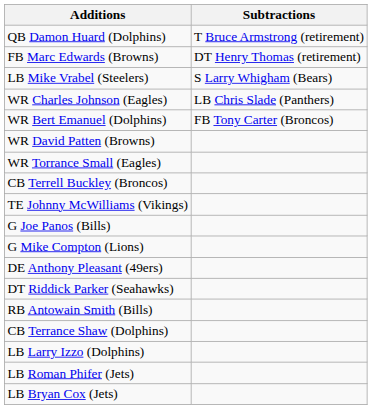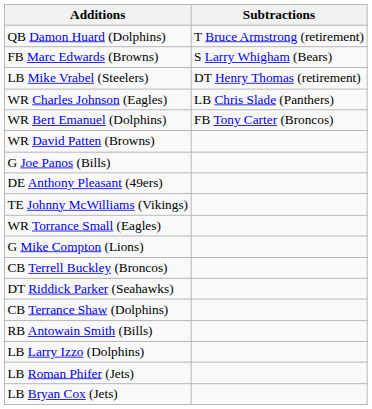 <table class="wikitable">
 <tr>
 <th>Additions</th>
 <th>Subtractions</th>
 </tr>
 <tr>
 <td>QB <a href='#'>Damon Huard</a> (Dolphins)</td>
 <td>T <a href='#'>Bruce Armstrong</a> (retirement)</td>
 </tr>
 <tr>
 <td>FB <a href='#'>Marc Edwards</a> (Browns)</td>
-<td>DT <a href='#'>Henry Thomas</a> (retirement)</td>
+<td>S <a href='#'>Larry Whigham</a> (Bears)</td>
 </tr>
 <tr>
 <td>LB <a href='#'>Mike Vrabel</a> (Steelers)</td>
-<td>S <a href='#'>Larry Whigham</a> (Bears)</td>
+<td>DT <a href='#'>Henry Thomas</a> (retirement)</td>
 </tr>
 <tr>
 <td>WR <a href='#'>Charles Johnson</a> (Eagles)</td>
 <td>LB <a href='#'>Chris Slade</a> (Panthers)</td>
 </tr>
 <tr>
 <td>WR <a href='#'>Bert Emanuel</a> (Dolphins)</td>
 <td>FB <a href='#'>Tony Carter</a> (Broncos)</td>
 </tr>
 <tr>
 <td>WR <a href='#'>David Patten</a> (Browns)</td>
 <td></td>
 </tr>
 <tr>
+<td>G <a href='#'>Joe Panos</a> (Bills)</td>
+<td></td>
+</tr>
+<tr>
+<td>DE <a href='#'>Anthony Pleasant</a> (49ers)</td>
+<td></td>
+</tr>
+<tr>
+<td>TE <a href='#'>Johnny McWilliams</a> (Vikings)</td>
+<td></td>
+</tr>
+<tr>
 <td>WR <a href='#'>Torrance Small</a> (Eagles)</td>
+<td></td>
+</tr>
+<tr>
+<td>G <a href='#'>Mike Compton</a> (Lions)</td>
 <td></td>
 </tr>
 <tr>
 <td>CB <a href='#'>Terrell Buckley</a> (Broncos)</td>
 <td></td>
 </tr>
 <tr>
-<td>TE <a href='#'>Johnny McWilliams</a> (Vikings)</td>
-<td></td>
-</tr>
-<tr>
-<td>G <a href='#'>Joe Panos</a> (Bills)</td>
-<td></td>
-</tr>
-<tr>
-<td>G <a href='#'>Mike Compton</a> (Lions)</td>
-<td></td>
-</tr>
-<tr>
-<td>DE <a href='#'>Anthony Pleasant</a> (49ers)</td>
-<td></td>
-</tr>
-<tr>
 <td>DT <a href='#'>Riddick Parker</a> (Seahawks)</td>
 <td></td>
 </tr>
 <tr>
-<td>RB <a href='#'>Antowain Smith</a> (Bills)</td>
+<td>CB <a href='#'>Terrance Shaw</a> (Dolphins)</td>
 <td></td>
 </tr>
 <tr>
-<td>CB <a href='#'>Terrance Shaw</a> (Dolphins)</td>
+<td>RB <a href='#'>Antowain Smith</a> (Bills)</td>
 <td></td>
 </tr>
 <tr>
 <td>LB <a href='#'>Larry Izzo</a> (Dolphins)</td>
 <td></td>
 </tr>
 <tr>
 <td>LB <a href='#'>Roman Phifer</a> (Jets)</td>
 <td></td>
 </tr>
 <tr>
 <td>LB <a href='#'>Bryan Cox</a> (Jets)</td>
 <td></td>
 </tr>
 </table>
